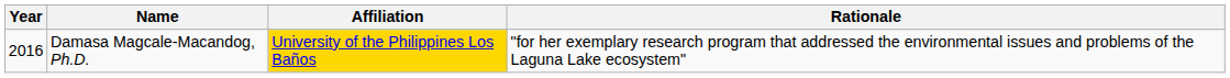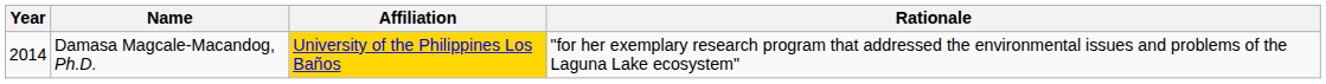 <table class="wikitable sortable">
 <tr>
 <th>Year</th>
 <th>Name</th>
 <th>Affiliation</th>
 <th>Rationale</th>
 </tr>
 <tr>
-<td>2016</td>
+<td>2014</td>
 <td>Damasa Magcale-Macandog, <em>Ph.D.</em></td>
 <td style="background: gold;"><a href='#'>University of the Philippines Los Baños</a></td>
 <td>"for her exemplary research program that addressed the environmental issues and problems of the Laguna Lake ecosystem"</td>
 </tr>
 </table>
